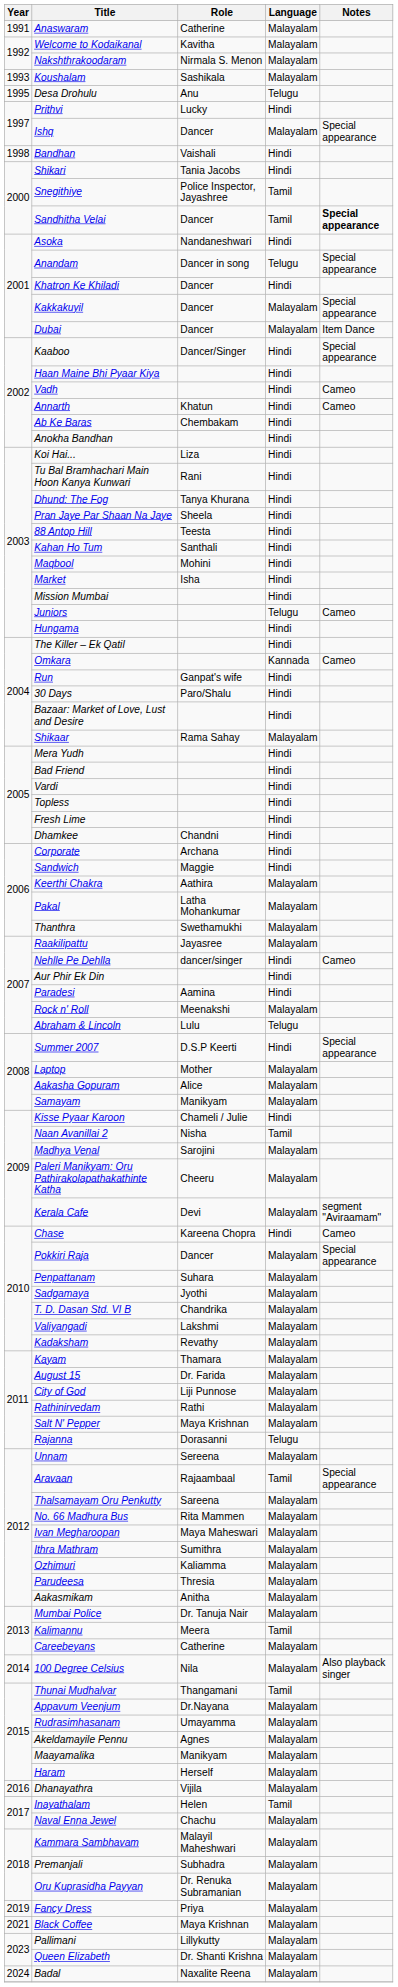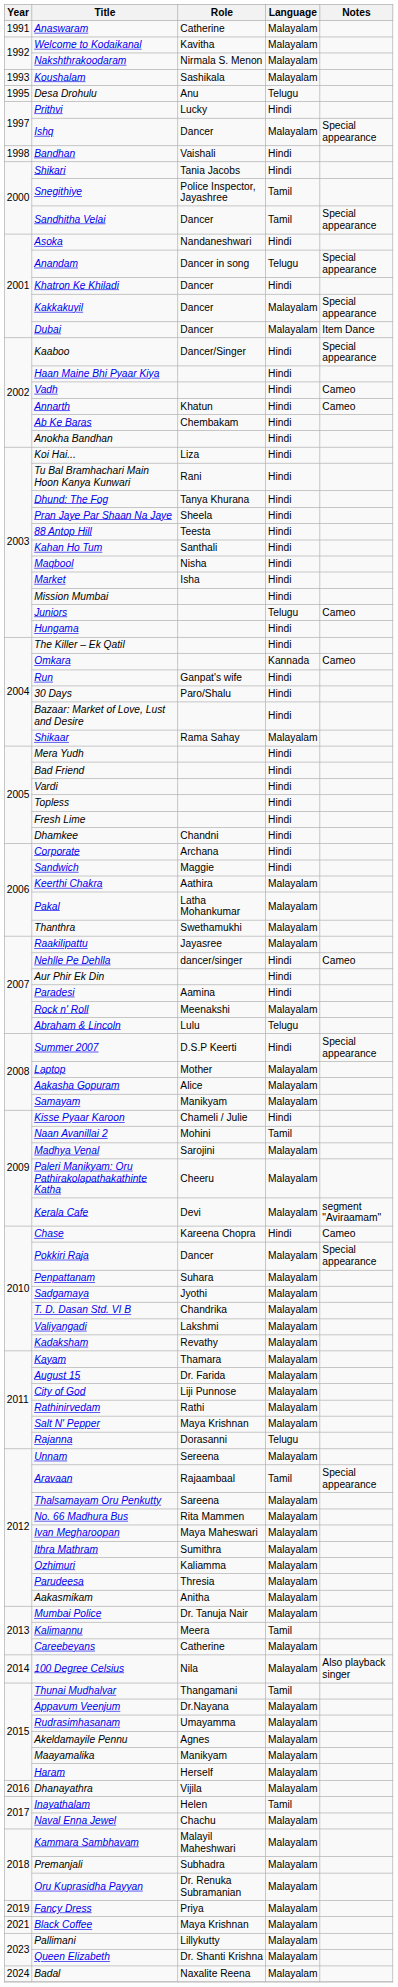 <table class="wikitable sortable">
 <tr style="background:#ccc; text-align:center;">
 <th scope="col">Year</th>
 <th scope="col">Title</th>
 <th scope="col">Role</th>
 <th scope="col">Language</th>
 <th class="unsortable" scope="col">Notes</th>
 </tr>
 <tr>
 <td>1991</td>
 <td><em><a href='#'>Anaswaram</a></em></td>
 <td>Catherine</td>
 <td>Malayalam</td>
 <td></td>
 </tr>
 <tr>
 <td rowspan="2">1992</td>
 <td><em><a href='#'>Welcome to Kodaikanal</a></em></td>
 <td>Kavitha</td>
 <td>Malayalam</td>
 <td></td>
 </tr>
 <tr>
 <td><em><a href='#'>Nakshthrakoodaram</a></em></td>
 <td>Nirmala S. Menon</td>
 <td>Malayalam</td>
 <td></td>
 </tr>
 <tr>
 <td>1993</td>
 <td><em><a href='#'>Koushalam</a></em></td>
 <td>Sashikala</td>
 <td>Malayalam</td>
 <td></td>
 </tr>
 <tr>
 <td>1995</td>
 <td><em>Desa Drohulu</em></td>
 <td>Anu</td>
 <td>Telugu</td>
 <td></td>
 </tr>
 <tr>
 <td rowspan="2">1997</td>
 <td><em><a href='#'>Prithvi</a></em></td>
 <td>Lucky</td>
 <td>Hindi</td>
 <td></td>
 </tr>
 <tr>
 <td><em><a href='#'>Ishq</a></em></td>
 <td>Dancer</td>
 <td>Malayalam</td>
 <td>Special appearance</td>
 </tr>
 <tr>
 <td>1998</td>
 <td><em><a href='#'>Bandhan</a></em></td>
 <td>Vaishali</td>
 <td>Hindi</td>
 <td></td>
 </tr>
 <tr>
 <td rowspan="3">2000</td>
 <td><em><a href='#'>Shikari</a></em></td>
 <td>Tania Jacobs</td>
 <td>Hindi</td>
 <td></td>
 </tr>
 <tr>
 <td><em><a href='#'>Snegithiye</a></em></td>
 <td>Police Inspector, Jayashree</td>
 <td>Tamil</td>
 <td></td>
 </tr>
 <tr>
 <td><em><a href='#'>Sandhitha Velai</a></em></td>
 <td>Dancer</td>
 <td>Tamil</td>
-<td><strong>Special appearance</strong></td>
+<td>Special appearance</td>
 </tr>
 <tr>
 <td rowspan="5">2001</td>
 <td><em><a href='#'>Asoka</a></em></td>
 <td>Nandaneshwari</td>
 <td>Hindi</td>
 <td></td>
 </tr>
 <tr>
 <td><em><a href='#'>Anandam</a></em></td>
 <td>Dancer in song</td>
 <td>Telugu</td>
 <td>Special appearance</td>
 </tr>
 <tr>
 <td><em><a href='#'>Khatron Ke Khiladi</a></em></td>
 <td>Dancer</td>
 <td>Hindi</td>
 <td></td>
 </tr>
 <tr>
 <td><em><a href='#'>Kakkakuyil</a></em></td>
 <td>Dancer</td>
 <td>Malayalam</td>
 <td>Special appearance</td>
 </tr>
 <tr>
 <td><em><a href='#'>Dubai</a></em></td>
 <td>Dancer</td>
 <td>Malayalam</td>
 <td>Item Dance</td>
 </tr>
 <tr>
 <td rowspan="6">2002</td>
 <td><em>Kaaboo</em></td>
 <td>Dancer/Singer</td>
 <td>Hindi</td>
 <td>Special appearance</td>
 </tr>
 <tr>
 <td><em><a href='#'>Haan Maine Bhi Pyaar Kiya</a></em></td>
 <td></td>
 <td>Hindi</td>
 <td></td>
 </tr>
 <tr>
 <td><em><a href='#'>Vadh</a></em></td>
 <td></td>
 <td>Hindi</td>
 <td>Cameo</td>
 </tr>
 <tr>
 <td><em><a href='#'>Annarth</a></em></td>
 <td>Khatun</td>
 <td>Hindi</td>
 <td>Cameo</td>
 </tr>
 <tr>
 <td><em><a href='#'>Ab Ke Baras</a></em></td>
 <td>Chembakam</td>
 <td>Hindi</td>
 <td></td>
 </tr>
 <tr>
 <td><em>Anokha Bandhan</em></td>
 <td></td>
 <td>Hindi</td>
 <td></td>
 </tr>
 <tr>
 <td rowspan="11">2003</td>
 <td><em>Koi Hai...</em></td>
 <td>Liza</td>
 <td>Hindi</td>
 <td></td>
 </tr>
 <tr>
 <td><em>Tu Bal Bramhachari Main Hoon Kanya Kunwari</em></td>
 <td>Rani</td>
 <td>Hindi</td>
 <td></td>
 </tr>
 <tr>
 <td><em><a href='#'>Dhund: The Fog</a></em></td>
 <td>Tanya Khurana</td>
 <td>Hindi</td>
 <td></td>
 </tr>
 <tr>
 <td><em><a href='#'>Pran Jaye Par Shaan Na Jaye</a></em></td>
 <td>Sheela</td>
 <td>Hindi</td>
 <td></td>
 </tr>
 <tr>
 <td><em><a href='#'>88 Antop Hill</a></em></td>
 <td>Teesta</td>
 <td>Hindi</td>
 <td></td>
 </tr>
 <tr>
 <td><em><a href='#'>Kahan Ho Tum</a></em></td>
 <td>Santhali</td>
 <td>Hindi</td>
 <td></td>
 </tr>
 <tr>
 <td><em><a href='#'>Maqbool</a></em></td>
-<td>Mohini</td>
+<td>Nisha</td>
 <td>Hindi</td>
 <td></td>
 </tr>
 <tr>
 <td><em><a href='#'>Market</a></em></td>
 <td>Isha</td>
 <td>Hindi</td>
 <td></td>
 </tr>
 <tr>
 <td><em>Mission Mumbai</em></td>
 <td></td>
 <td>Hindi</td>
 <td></td>
 </tr>
 <tr>
 <td><em><a href='#'>Juniors</a></em></td>
 <td></td>
 <td>Telugu</td>
 <td>Cameo</td>
 </tr>
 <tr>
 <td><em><a href='#'>Hungama</a></em></td>
 <td></td>
 <td>Hindi</td>
 <td></td>
 </tr>
 <tr>
 <td rowspan="6">2004</td>
 <td><em>The Killer – Ek Qatil</em></td>
 <td></td>
 <td>Hindi</td>
 <td></td>
 </tr>
 <tr>
 <td><em><a href='#'>Omkara</a></em></td>
 <td></td>
 <td>Kannada</td>
 <td>Cameo</td>
 </tr>
 <tr>
 <td><em><a href='#'>Run</a></em></td>
 <td>Ganpat's wife</td>
 <td>Hindi</td>
 <td></td>
 </tr>
 <tr>
 <td><em>30 Days</em></td>
 <td>Paro/Shalu</td>
 <td>Hindi</td>
 <td></td>
 </tr>
 <tr>
 <td><em>Bazaar: Market of Love, Lust and Desire</em></td>
 <td></td>
 <td>Hindi</td>
 <td></td>
 </tr>
 <tr>
 <td><em><a href='#'>Shikaar</a></em></td>
 <td>Rama Sahay</td>
 <td>Malayalam</td>
 <td></td>
 </tr>
 <tr>
 <td rowspan="6">2005</td>
 <td><em>Mera Yudh</em></td>
 <td></td>
 <td>Hindi</td>
 <td></td>
 </tr>
 <tr>
 <td><em>Bad Friend</em></td>
 <td></td>
 <td>Hindi</td>
 <td></td>
 </tr>
 <tr>
 <td><em>Vardi</em></td>
 <td></td>
 <td>Hindi</td>
 <td></td>
 </tr>
 <tr>
 <td><em>Topless</em></td>
 <td></td>
 <td>Hindi</td>
 <td></td>
 </tr>
 <tr>
 <td><em>Fresh Lime</em></td>
 <td></td>
 <td>Hindi</td>
 <td></td>
 </tr>
 <tr>
 <td><em>Dhamkee</em></td>
 <td>Chandni</td>
 <td>Hindi</td>
 <td></td>
 </tr>
 <tr>
 <td rowspan="5">2006</td>
 <td><em><a href='#'>Corporate</a></em></td>
 <td>Archana</td>
 <td>Hindi</td>
 <td></td>
 </tr>
 <tr>
 <td><em><a href='#'>Sandwich</a></em></td>
 <td>Maggie</td>
 <td>Hindi</td>
 <td></td>
 </tr>
 <tr>
 <td><em><a href='#'>Keerthi Chakra</a></em></td>
 <td>Aathira</td>
 <td>Malayalam</td>
 <td></td>
 </tr>
 <tr>
 <td><em><a href='#'>Pakal</a></em></td>
 <td>Latha Mohankumar</td>
 <td>Malayalam</td>
 <td></td>
 </tr>
 <tr>
 <td><em>Thanthra</em></td>
 <td>Swethamukhi</td>
 <td>Malayalam</td>
 <td></td>
 </tr>
 <tr>
 <td rowspan="6">2007</td>
 <td><em><a href='#'>Raakilipattu</a></em></td>
 <td>Jayasree</td>
 <td>Malayalam</td>
 <td></td>
 </tr>
 <tr>
 <td><em><a href='#'>Nehlle Pe Dehlla</a></em></td>
 <td>dancer/singer</td>
 <td>Hindi</td>
 <td>Cameo</td>
 </tr>
 <tr>
 <td><em>Aur Phir Ek Din</em></td>
 <td></td>
 <td>Hindi</td>
 <td></td>
 </tr>
 <tr>
 <td><em><a href='#'>Paradesi</a></em></td>
 <td>Aamina</td>
 <td>Hindi</td>
 <td></td>
 </tr>
 <tr>
 <td><em><a href='#'>Rock n' Roll</a></em></td>
 <td>Meenakshi</td>
 <td>Malayalam</td>
 <td></td>
 </tr>
 <tr>
 <td><em><a href='#'>Abraham & Lincoln</a></em></td>
 <td>Lulu</td>
 <td>Telugu</td>
 <td></td>
 </tr>
 <tr>
 <td rowspan="4">2008</td>
 <td><em><a href='#'>Summer 2007</a></em></td>
 <td>D.S.P Keerti</td>
 <td>Hindi</td>
 <td>Special appearance</td>
 </tr>
 <tr>
 <td><em><a href='#'>Laptop</a></em></td>
 <td>Mother</td>
 <td>Malayalam</td>
 <td></td>
 </tr>
 <tr>
 <td><em><a href='#'>Aakasha Gopuram</a></em></td>
 <td>Alice</td>
 <td>Malayalam</td>
 <td></td>
 </tr>
 <tr>
 <td><em><a href='#'>Samayam</a></em></td>
 <td>Manikyam</td>
 <td>Malayalam</td>
 <td></td>
 </tr>
 <tr>
 <td rowspan="5">2009</td>
 <td><em><a href='#'>Kisse Pyaar Karoon</a></em></td>
 <td>Chameli / Julie</td>
 <td>Hindi</td>
 <td></td>
 </tr>
 <tr>
 <td><em><a href='#'>Naan Avanillai 2</a></em></td>
-<td>Nisha</td>
+<td>Mohini</td>
 <td>Tamil</td>
 <td></td>
 </tr>
 <tr>
 <td><em><a href='#'>Madhya Venal</a></em></td>
 <td>Sarojini</td>
 <td>Malayalam</td>
 <td></td>
 </tr>
 <tr>
 <td><em><a href='#'>Paleri Manikyam: Oru Pathirakolapathakathinte Katha</a></em></td>
 <td>Cheeru</td>
 <td>Malayalam</td>
 <td></td>
 </tr>
 <tr>
 <td><em><a href='#'>Kerala Cafe</a></em></td>
 <td>Devi</td>
 <td>Malayalam</td>
 <td>segment "Aviraamam"</td>
 </tr>
 <tr>
 <td rowspan="7">2010</td>
 <td><em><a href='#'>Chase</a></em></td>
 <td>Kareena Chopra</td>
 <td>Hindi</td>
 <td>Cameo</td>
 </tr>
 <tr>
 <td><em><a href='#'>Pokkiri Raja</a></em></td>
 <td>Dancer</td>
 <td>Malayalam</td>
 <td>Special appearance</td>
 </tr>
 <tr>
 <td><em><a href='#'>Penpattanam</a></em></td>
 <td>Suhara</td>
 <td>Malayalam</td>
 <td></td>
 </tr>
 <tr>
 <td><em><a href='#'>Sadgamaya</a></em></td>
 <td>Jyothi</td>
 <td>Malayalam</td>
 <td></td>
 </tr>
 <tr>
 <td><em><a href='#'>T. D. Dasan Std. VI B</a></em></td>
 <td>Chandrika</td>
 <td>Malayalam</td>
 <td></td>
 </tr>
 <tr>
 <td><em><a href='#'>Valiyangadi</a></em></td>
 <td>Lakshmi</td>
 <td>Malayalam</td>
 <td></td>
 </tr>
 <tr>
 <td><em><a href='#'>Kadaksham</a></em></td>
 <td>Revathy</td>
 <td>Malayalam</td>
 <td></td>
 </tr>
 <tr>
 <td rowspan="6">2011</td>
 <td><em><a href='#'>Kayam</a></em></td>
 <td>Thamara</td>
 <td>Malayalam</td>
 <td></td>
 </tr>
 <tr>
 <td><em><a href='#'>August 15</a></em></td>
 <td>Dr. Farida</td>
 <td>Malayalam</td>
 <td></td>
 </tr>
 <tr>
 <td><em><a href='#'>City of God</a></em></td>
 <td>Liji Punnose</td>
 <td>Malayalam</td>
 <td></td>
 </tr>
 <tr>
 <td><em><a href='#'>Rathinirvedam</a></em></td>
 <td>Rathi</td>
 <td>Malayalam</td>
 <td></td>
 </tr>
 <tr>
 <td><em><a href='#'>Salt N' Pepper</a></em></td>
 <td>Maya Krishnan</td>
 <td>Malayalam</td>
 <td></td>
 </tr>
 <tr>
 <td><em><a href='#'>Rajanna</a></em></td>
 <td>Dorasanni</td>
 <td>Telugu</td>
 <td></td>
 </tr>
 <tr>
 <td rowspan="9">2012</td>
 <td><em><a href='#'>Unnam</a></em></td>
 <td>Sereena</td>
 <td>Malayalam</td>
 <td></td>
 </tr>
 <tr>
 <td><em><a href='#'>Aravaan</a></em></td>
 <td>Rajaambaal</td>
 <td>Tamil</td>
 <td>Special appearance</td>
 </tr>
 <tr>
 <td><em><a href='#'>Thalsamayam Oru Penkutty</a></em></td>
 <td>Sareena</td>
 <td>Malayalam</td>
 <td></td>
 </tr>
 <tr>
 <td><em><a href='#'>No. 66 Madhura Bus</a></em></td>
 <td>Rita Mammen</td>
 <td>Malayalam</td>
 <td></td>
 </tr>
 <tr>
 <td><em><a href='#'>Ivan Megharoopan</a></em></td>
 <td>Maya Maheswari</td>
 <td>Malayalam</td>
 <td></td>
 </tr>
 <tr>
 <td><em><a href='#'>Ithra Mathram</a></em></td>
 <td>Sumithra</td>
 <td>Malayalam</td>
 <td></td>
 </tr>
 <tr>
 <td><em><a href='#'>Ozhimuri</a></em></td>
 <td>Kaliamma</td>
 <td>Malayalam</td>
 <td></td>
 </tr>
 <tr>
 <td><em><a href='#'>Parudeesa</a></em></td>
 <td>Thresia</td>
 <td>Malayalam</td>
 <td></td>
 </tr>
 <tr>
 <td><em>Aakasmikam</em></td>
 <td>Anitha</td>
 <td>Malayalam</td>
 <td></td>
 </tr>
 <tr>
 <td rowspan="3">2013</td>
 <td><em><a href='#'>Mumbai Police</a></em></td>
 <td>Dr. Tanuja Nair</td>
 <td>Malayalam</td>
 <td></td>
 </tr>
 <tr>
 <td><em><a href='#'>Kalimannu</a></em></td>
 <td>Meera</td>
 <td>Tamil</td>
 <td></td>
 </tr>
 <tr>
 <td><em><a href='#'>Careebeyans</a></em></td>
 <td>Catherine</td>
 <td>Malayalam</td>
 <td></td>
 </tr>
 <tr>
 <td>2014</td>
 <td><em><a href='#'>100 Degree Celsius</a></em></td>
 <td>Nila</td>
 <td>Malayalam</td>
 <td>Also playback singer</td>
 </tr>
 <tr>
 <td rowspan="6">2015</td>
 <td><em><a href='#'>Thunai Mudhalvar</a></em></td>
 <td>Thangamani</td>
 <td>Tamil</td>
 <td></td>
 </tr>
 <tr>
 <td><em><a href='#'>Appavum Veenjum</a></em></td>
 <td>Dr.Nayana</td>
 <td>Malayalam</td>
 <td></td>
 </tr>
 <tr>
 <td><em><a href='#'>Rudrasimhasanam</a></em></td>
 <td>Umayamma</td>
 <td>Malayalam</td>
 <td></td>
 </tr>
 <tr>
 <td><em>Akeldamayile Pennu</em></td>
 <td>Agnes</td>
 <td>Malayalam</td>
 <td></td>
 </tr>
 <tr>
 <td><em>Maayamalika</em></td>
 <td>Manikyam</td>
 <td>Malayalam</td>
 <td></td>
 </tr>
 <tr>
 <td><em><a href='#'>Haram</a></em></td>
 <td>Herself</td>
 <td>Malayalam</td>
 <td></td>
 </tr>
 <tr>
 <td rowspan="1">2016</td>
 <td><em>Dhanayathra</em></td>
 <td>Vijila</td>
 <td>Malayalam</td>
 <td></td>
 </tr>
 <tr>
 <td rowspan="2">2017</td>
 <td><em><a href='#'>Inayathalam</a></em></td>
 <td>Helen</td>
 <td>Tamil</td>
 <td></td>
 </tr>
 <tr>
 <td><em><a href='#'>Naval Enna Jewel</a></em></td>
 <td>Chachu</td>
 <td>Malayalam</td>
 <td></td>
 </tr>
 <tr>
 <td rowspan=3>2018</td>
 <td><em><a href='#'>Kammara Sambhavam</a></em></td>
 <td>Malayil Maheshwari</td>
 <td>Malayalam</td>
 <td></td>
 </tr>
 <tr>
 <td><em>Premanjali</em></td>
 <td>Subhadra</td>
 <td>Malayalam</td>
 <td></td>
 </tr>
 <tr>
 <td><em><a href='#'>Oru Kuprasidha Payyan</a></em></td>
 <td>Dr. Renuka Subramanian</td>
 <td>Malayalam</td>
 <td></td>
 </tr>
 <tr>
 <td>2019</td>
 <td><em><a href='#'>Fancy Dress</a></em></td>
 <td>Priya</td>
 <td>Malayalam</td>
 <td></td>
 </tr>
 <tr>
 <td>2021</td>
 <td><em><a href='#'>Black Coffee</a></em></td>
 <td>Maya Krishnan</td>
 <td>Malayalam</td>
 <td></td>
 </tr>
 <tr>
 <td rowspan="2">2023</td>
 <td><em>Pallimani</em></td>
 <td>Lillykutty</td>
 <td>Malayalam</td>
 <td></td>
 </tr>
 <tr>
 <td><em><a href='#'>Queen Elizabeth</a></em></td>
 <td>Dr. Shanti Krishna</td>
 <td>Malayalam</td>
 <td></td>
 </tr>
 <tr>
 <td>2024</td>
 <td><em>Badal</em></td>
 <td>Naxalite Reena</td>
 <td>Malayalam</td>
 <td></td>
 </tr>
 <tr>
 </tr>
 </table>
